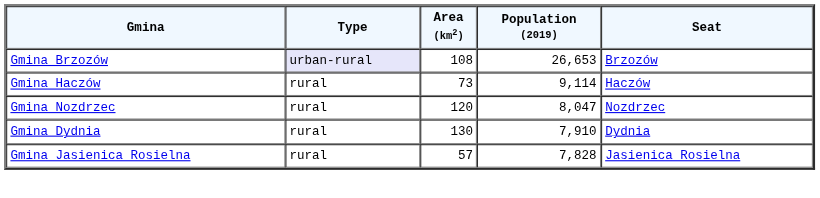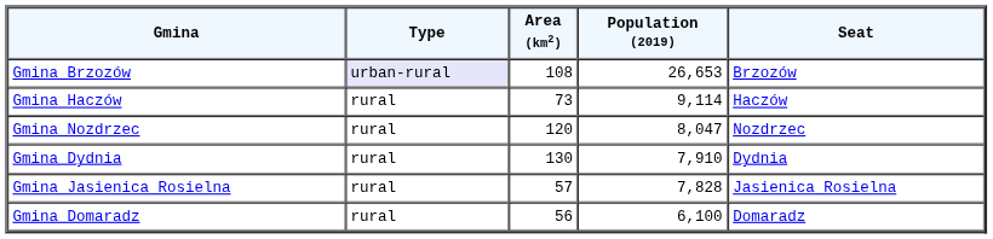 <table width="60%" border="2" cellpadding="3" cellspacing="0" style="font-size:90%;line-height:120%;">
 <tr bgcolor="F0F8FF">
 <td style="text-align:center;"><strong>Gmina</strong></td>
 <td style="text-align:center;"><strong>Type</strong></td>
 <td style="text-align:center;"><strong>Area<br><small>(km<sup>2</sup>)</small></strong></td>
 <td style="text-align:center;"><strong>Population<br><small>(2019)</small></strong></td>
 <td style="text-align:center;"><strong>Seat</strong></td>
 </tr>
 <tr>
 <td><a href='#'>Gmina Brzozów</a></td>
 <td style="background: lavender;">urban-rural</td>
 <td style="text-align:right;">108</td>
 <td style="text-align:right;">26,653</td>
 <td><a href='#'>Brzozów</a></td>
 </tr>
 <tr>
 <td><a href='#'>Gmina Haczów</a></td>
 <td>rural</td>
 <td style="text-align:right;">73</td>
 <td style="text-align:right;">9,114</td>
 <td><a href='#'>Haczów</a></td>
 </tr>
 <tr>
 <td><a href='#'>Gmina Nozdrzec</a></td>
 <td>rural</td>
 <td style="text-align:right;">120</td>
 <td style="text-align:right;">8,047</td>
 <td><a href='#'>Nozdrzec</a></td>
 </tr>
 <tr>
 <td><a href='#'>Gmina Dydnia</a></td>
 <td>rural</td>
 <td style="text-align:right;">130</td>
 <td style="text-align:right;">7,910</td>
 <td><a href='#'>Dydnia</a></td>
 </tr>
 <tr>
 <td><a href='#'>Gmina Jasienica Rosielna</a></td>
 <td>rural</td>
 <td style="text-align:right;">57</td>
 <td style="text-align:right;">7,828</td>
 <td><a href='#'>Jasienica Rosielna</a></td>
 </tr>
 <tr>
+<td><a href='#'>Gmina Domaradz</a></td>
+<td>rural</td>
+<td style="text-align:right;">56</td>
+<td style="text-align:right;">6,100</td>
+<td><a href='#'>Domaradz</a></td>
+</tr>
+<tr>
 </tr>
 </table>
